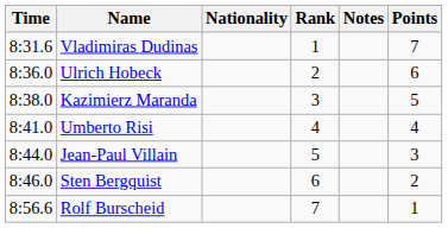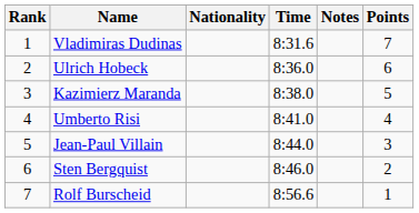 <table class="wikitable sortable" style="text-align:center">
 <tr>
-<th>Time</th>
+<th>Rank</th>
 <th>Name</th>
 <th>Nationality</th>
-<th>Rank</th>
+<th>Time</th>
 <th>Notes</th>
 <th>Points</th>
 </tr>
 <tr>
-<td>8:31.6</td>
+<td>1</td>
 <td align=left><a href='#'>Vladimiras Dudinas</a></td>
 <td align=left></td>
-<td>1</td>
+<td>8:31.6</td>
 <td></td>
 <td>7</td>
 </tr>
 <tr>
-<td>8:36.0</td>
+<td>2</td>
 <td align=left><a href='#'>Ulrich Hobeck</a></td>
 <td align=left></td>
-<td>2</td>
+<td>8:36.0</td>
 <td></td>
 <td>6</td>
 </tr>
 <tr>
-<td>8:38.0</td>
+<td>3</td>
 <td align=left><a href='#'>Kazimierz Maranda</a></td>
 <td align=left></td>
-<td>3</td>
+<td>8:38.0</td>
 <td></td>
 <td>5</td>
 </tr>
 <tr>
-<td>8:41.0</td>
+<td>4</td>
 <td align=left><a href='#'>Umberto Risi</a></td>
 <td align=left></td>
-<td>4</td>
+<td>8:41.0</td>
 <td></td>
 <td>4</td>
 </tr>
 <tr>
-<td>8:44.0</td>
+<td>5</td>
 <td align=left><a href='#'>Jean-Paul Villain</a></td>
 <td align=left></td>
-<td>5</td>
+<td>8:44.0</td>
 <td></td>
 <td>3</td>
 </tr>
 <tr>
-<td>8:46.0</td>
+<td>6</td>
 <td align=left><a href='#'>Sten Bergquist</a></td>
 <td align=left></td>
-<td>6</td>
+<td>8:46.0</td>
 <td></td>
 <td>2</td>
 </tr>
 <tr>
-<td>8:56.6</td>
+<td>7</td>
 <td align=left><a href='#'>Rolf Burscheid</a></td>
 <td align=left></td>
-<td>7</td>
+<td>8:56.6</td>
 <td></td>
 <td>1</td>
 </tr>
 </table>
